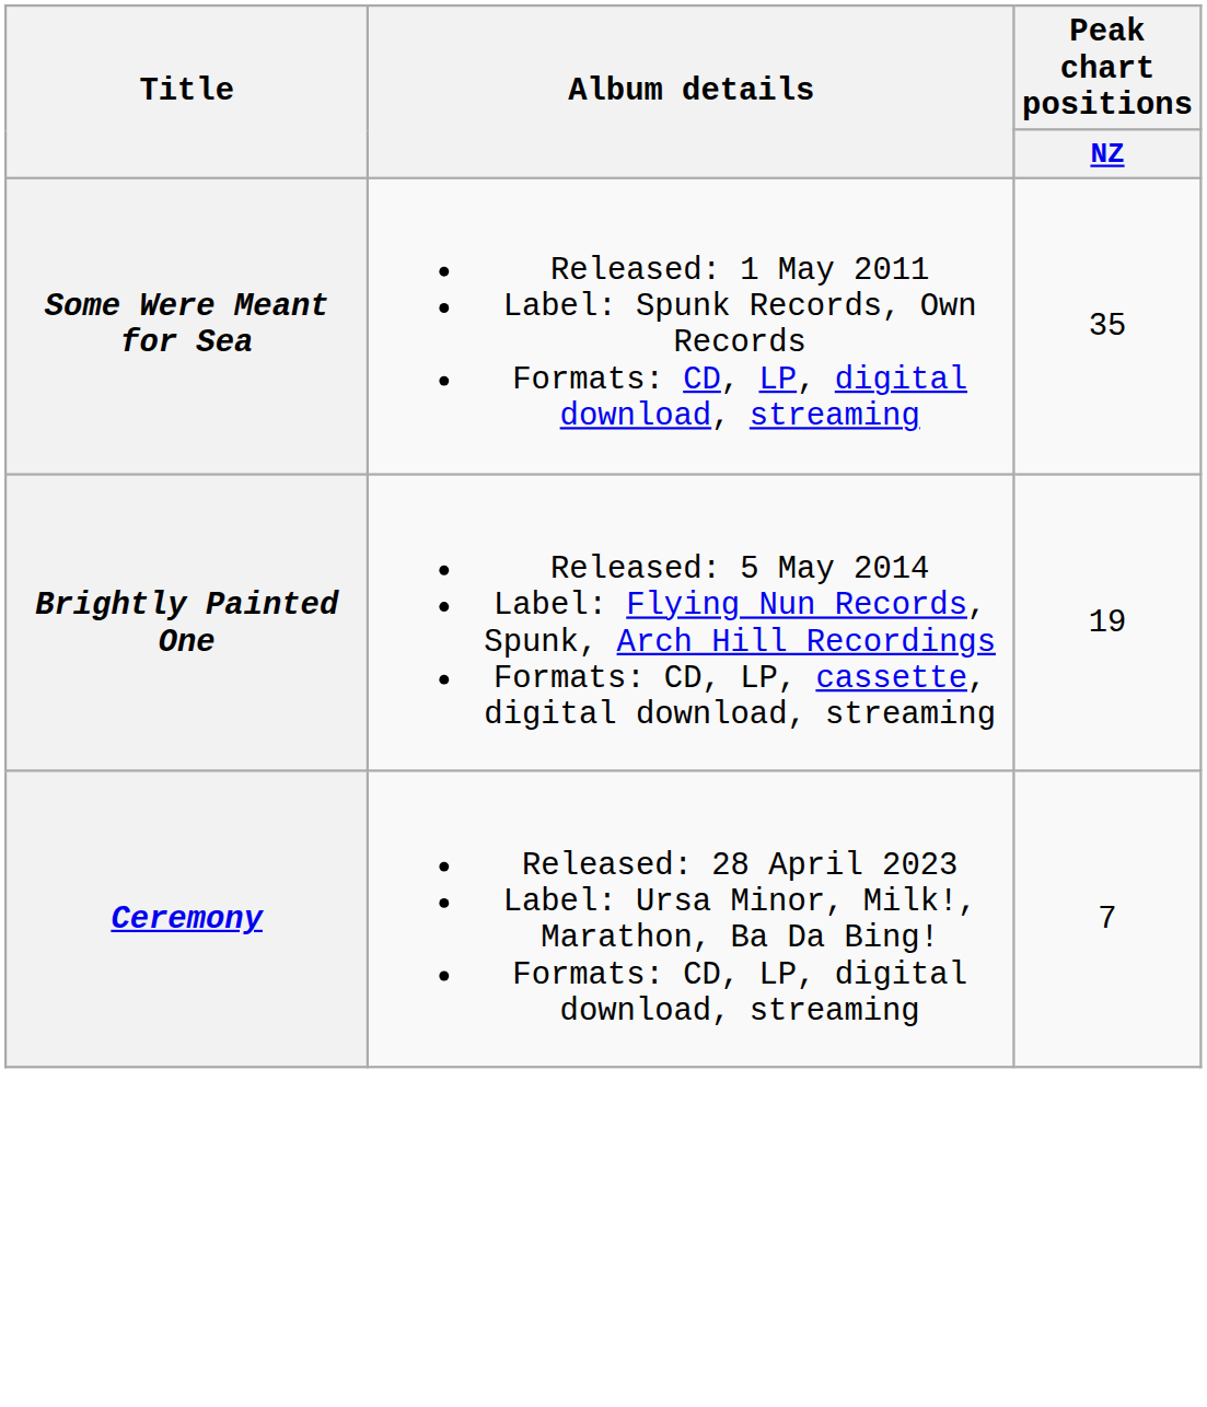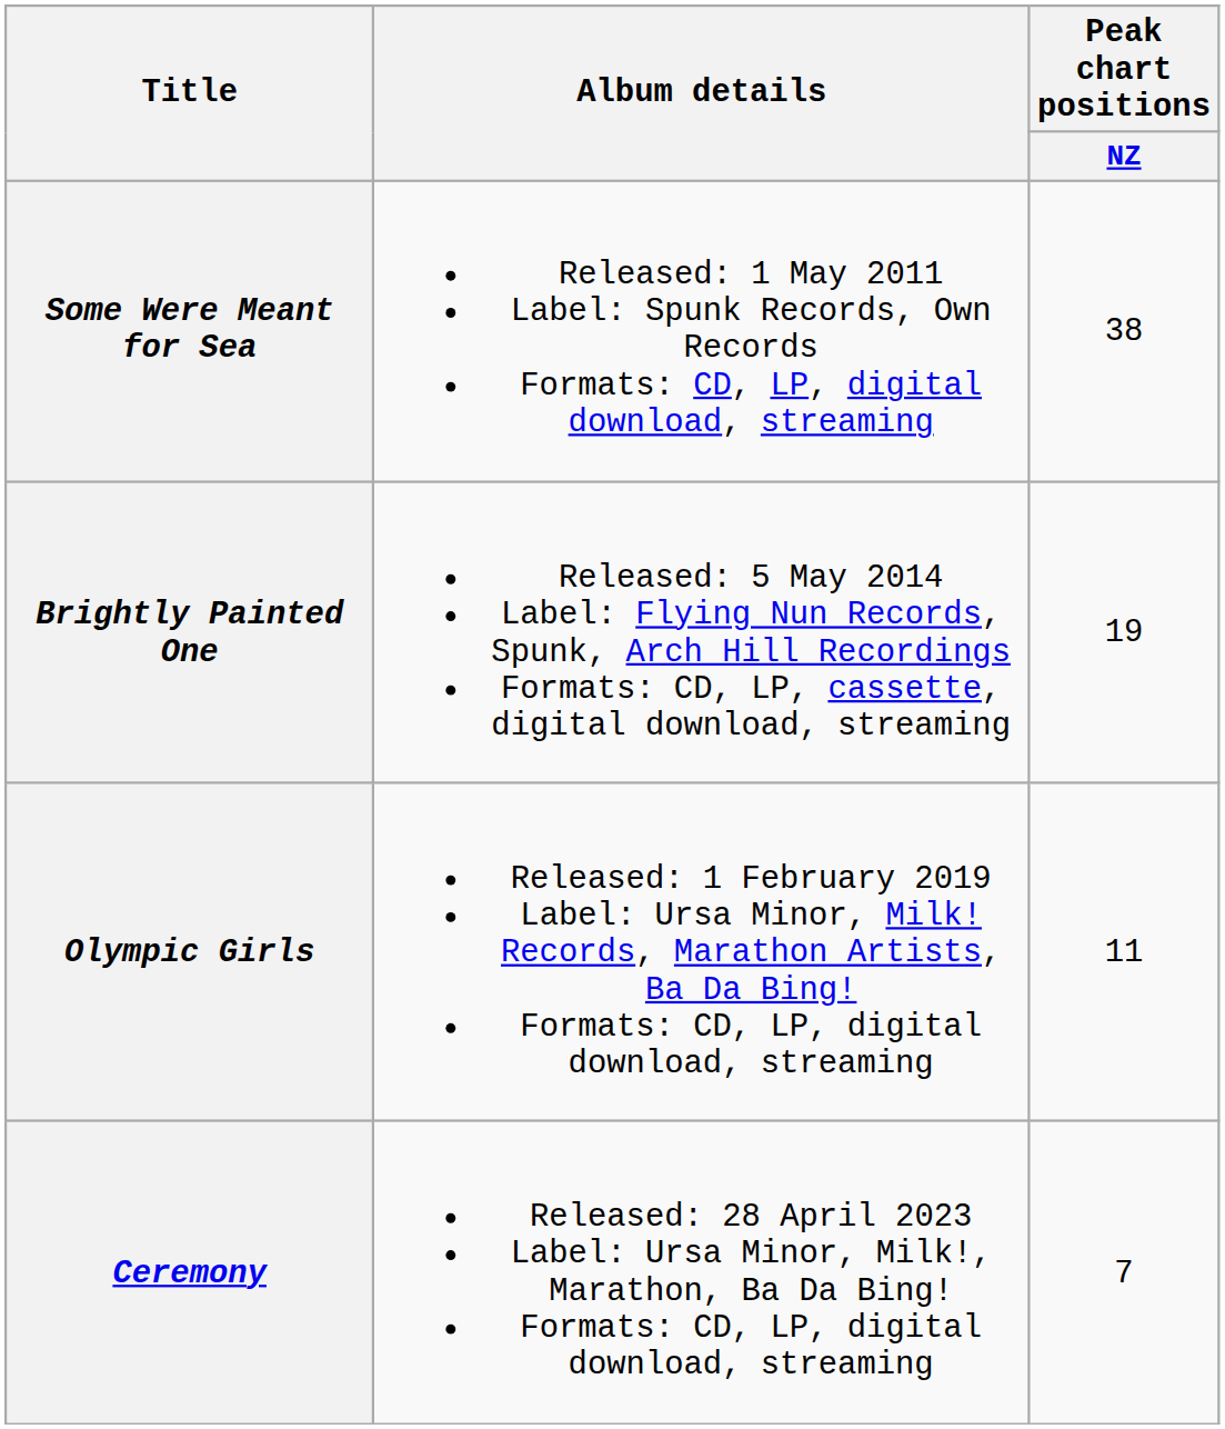 <table class="wikitable plainrowheaders" style="text-align:center;">
 <tr>
 <th scope="col" rowspan="2" style="width:11em;">Title</th>
 <th scope="col" rowspan="2" style="width:20em;">Album details</th>
 <th scope="col" colspan="1">Peak chart positions</th>
 </tr>
 <tr>
 <th scope="col" style="width:2.5em;font-size:90%;"><a href='#'>NZ</a><br></th>
 </tr>
 <tr>
 <th scope="row"><em>Some Were Meant for Sea</em></th>
 <td><br><ul><li>Released: 1 May 2011</li><li>Label: Spunk Records, Own Records</li><li>Formats: <a href='#'>CD</a>, <a href='#'>LP</a>, <a href='#'>digital download</a>, <a href='#'>streaming</a></li></ul></td>
-<td>35</td>
+<td>38</td>
 </tr>
 <tr>
 <th scope="row"><em>Brightly Painted One</em></th>
 <td><br><ul><li>Released: 5 May 2014</li><li>Label: <a href='#'>Flying Nun Records</a>, Spunk, <a href='#'>Arch Hill Recordings</a></li><li>Formats: CD, LP, <a href='#'>cassette</a>, digital download, streaming</li></ul></td>
 <td>19</td>
 </tr>
 <tr>
+<th scope="row"><em>Olympic Girls</em></th>
+<td><br><ul><li>Released: 1 February 2019</li><li>Label: Ursa Minor, <a href='#'>Milk! Records</a>, <a href='#'>Marathon Artists</a>, <a href='#'>Ba Da Bing!</a></li><li>Formats: CD, LP, digital download, streaming</li></ul></td>
+<td>11</td>
+</tr>
+<tr>
 <th scope="row"><em><a href='#'>Ceremony</a></em></th>
 <td><br><ul><li>Released: 28 April 2023</li><li>Label: Ursa Minor, Milk!, Marathon, Ba Da Bing!</li><li>Formats: CD, LP, digital download, streaming</li></ul></td>
 <td>7</td>
 </tr>
 </table>
